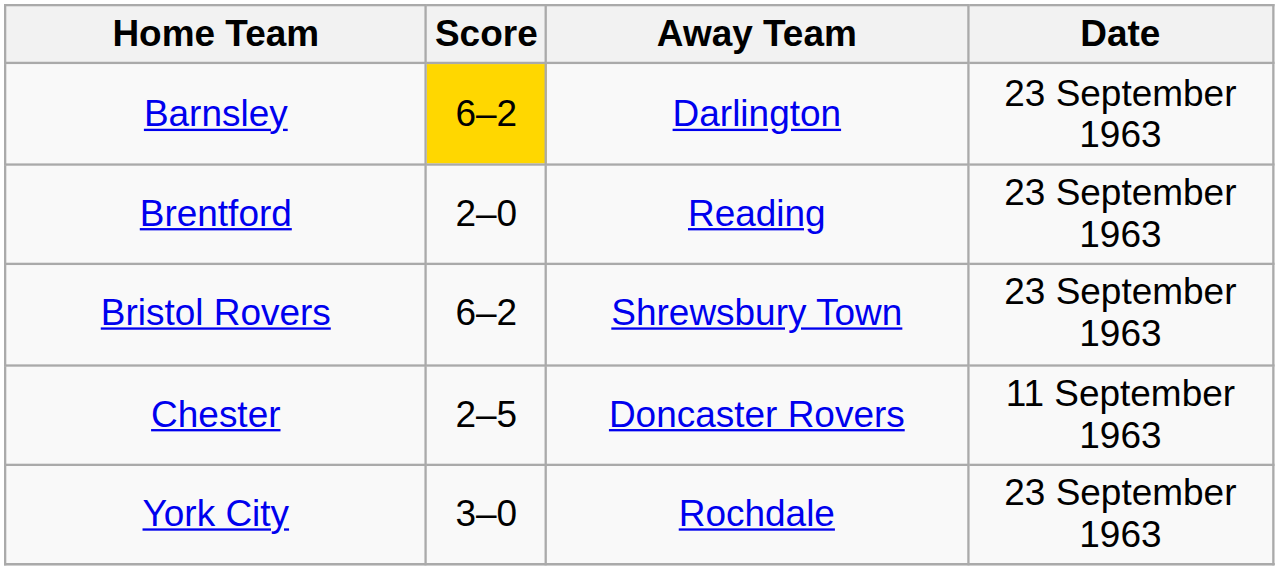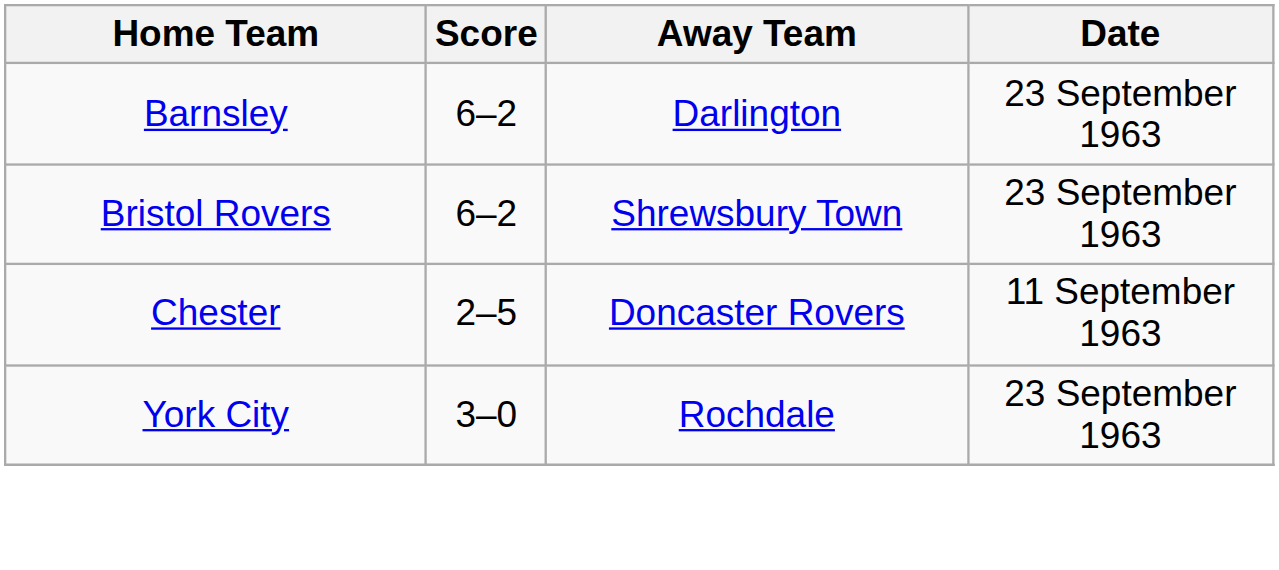 <table class="wikitable" style="text-align:center;">
 <tr>
 <th width=175>Home Team</th>
 <th width=20>Score</th>
 <th width=175>Away Team</th>
 <th width=125>Date</th>
 </tr>
 <tr>
 <td><a href='#'>Barnsley</a></td>
-<td style="background: gold;">6–2</td>
+<td>6–2</td>
 <td><a href='#'>Darlington</a></td>
-<td>23 September 1963</td>
-</tr>
-<tr>
-<td><a href='#'>Brentford</a></td>
-<td>2–0</td>
-<td><a href='#'>Reading</a></td>
 <td>23 September 1963</td>
 </tr>
 <tr>
 <td><a href='#'>Bristol Rovers</a></td>
 <td>6–2</td>
 <td><a href='#'>Shrewsbury Town</a></td>
 <td>23 September 1963</td>
 </tr>
 <tr>
 <td><a href='#'>Chester</a></td>
 <td>2–5</td>
 <td><a href='#'>Doncaster Rovers</a></td>
 <td>11 September 1963</td>
 </tr>
 <tr>
 <td><a href='#'>York City</a></td>
 <td>3–0</td>
 <td><a href='#'>Rochdale</a></td>
 <td>23 September 1963</td>
 </tr>
 <tr>
 </tr>
 </table>
